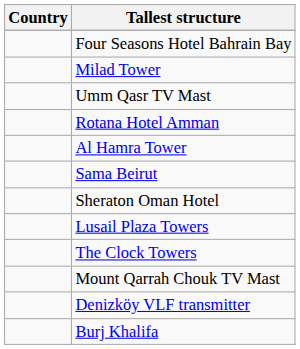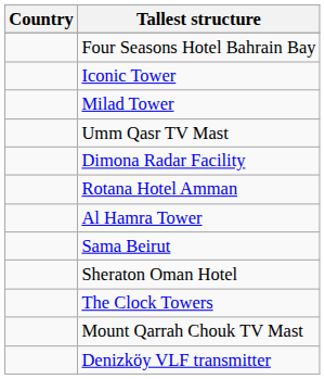 <table class="wikitable sortable">
 <tr>
 <th>Country</th>
 <th>Tallest structure</th>
 </tr>
 <tr>
 </tr>
 <tr>
 <td></td>
 <td>Four Seasons Hotel Bahrain Bay</td>
 </tr>
 <tr>
 <td></td>
+<td><a href='#'>Iconic Tower</a></td>
+</tr>
+<tr>
+<td></td>
 <td><a href='#'>Milad Tower</a></td>
 </tr>
 <tr>
 <td></td>
 <td>Umm Qasr TV Mast</td>
+</tr>
+<tr>
+<td></td>
+<td><a href='#'>Dimona Radar Facility</a></td>
 </tr>
 <tr>
 <td></td>
 <td><a href='#'>Rotana Hotel Amman</a></td>
 </tr>
 <tr>
 <td></td>
 <td><a href='#'>Al Hamra Tower</a></td>
 </tr>
 <tr>
 <td></td>
 <td><a href='#'>Sama Beirut</a></td>
 </tr>
 <tr>
 <td></td>
 <td>Sheraton Oman Hotel</td>
 </tr>
 <tr>
 <td></td>
-<td><a href='#'>Lusail Plaza Towers</a></td>
-</tr>
-<tr>
-<td></td>
 <td><a href='#'>The Clock Towers</a></td>
 </tr>
 <tr>
 <td></td>
 <td>Mount Qarrah Chouk TV Mast</td>
 </tr>
 <tr>
 <td></td>
 <td><a href='#'>Denizköy VLF transmitter</a></td>
 </tr>
-<tr>
-<td></td>
-<td><a href='#'>Burj Khalifa</a></td>
-</tr>
 </table>
